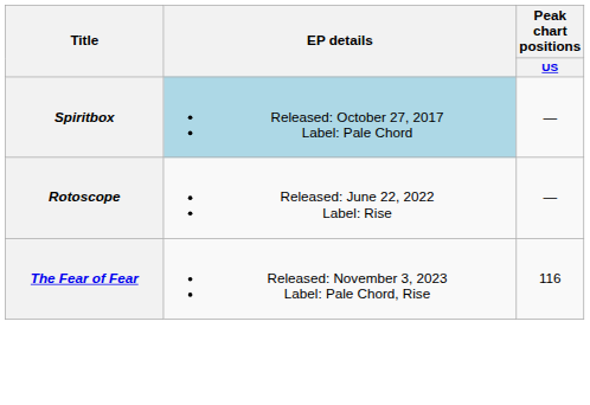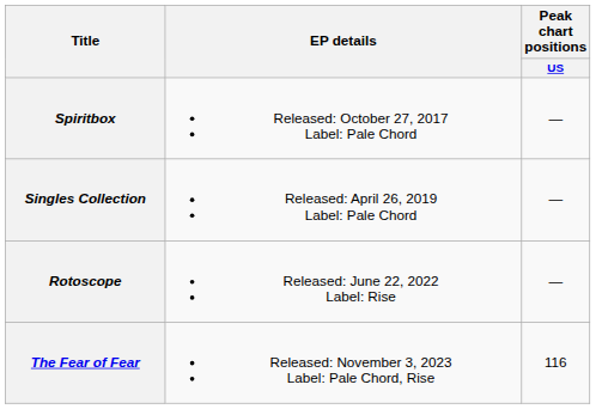 <table class="wikitable plainrowheaders" style="text-align:center;">
 <tr>
 <th scope="col" rowspan="2" style="width:11em;">Title</th>
 <th scope="col" rowspan="2" style="width:25em;">EP details</th>
 <th scope="col" colspan="1">Peak chart positions</th>
 </tr>
 <tr>
 <th scope="col" style="width:3em;font-size:85%"><a href='#'>US</a><br></th>
 </tr>
 <tr>
 <th scope="row"><em>Spiritbox</em></th>
-<td style="background: lightblue;"><br><ul><li>Released: October 27, 2017</li><li>Label: Pale Chord</li></ul></td>
+<td><br><ul><li>Released: October 27, 2017</li><li>Label: Pale Chord</li></ul></td>
+<td>—</td>
+</tr>
+<tr>
+<th scope="row"><em>Singles Collection</em></th>
+<td><br><ul><li>Released: April 26, 2019</li><li>Label: Pale Chord</li></ul></td>
 <td>—</td>
 </tr>
 <tr>
 <th scope="row"><em>Rotoscope</em></th>
 <td><br><ul><li>Released: June 22, 2022</li><li>Label: Rise</li></ul></td>
 <td>—</td>
 </tr>
 <tr>
 <th scope="row"><em><a href='#'>The Fear of Fear</a></em></th>
 <td><br><ul><li>Released: November 3, 2023</li><li>Label: Pale Chord, Rise</li></ul></td>
 <td>116</td>
 </tr>
 </table>
